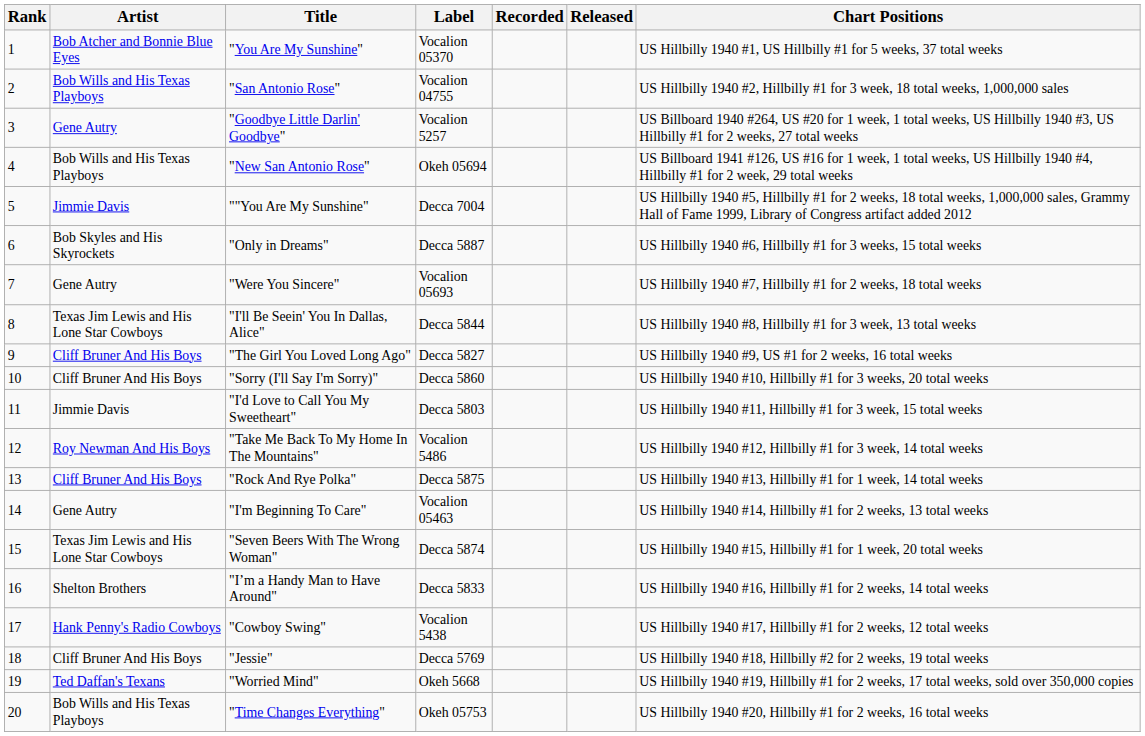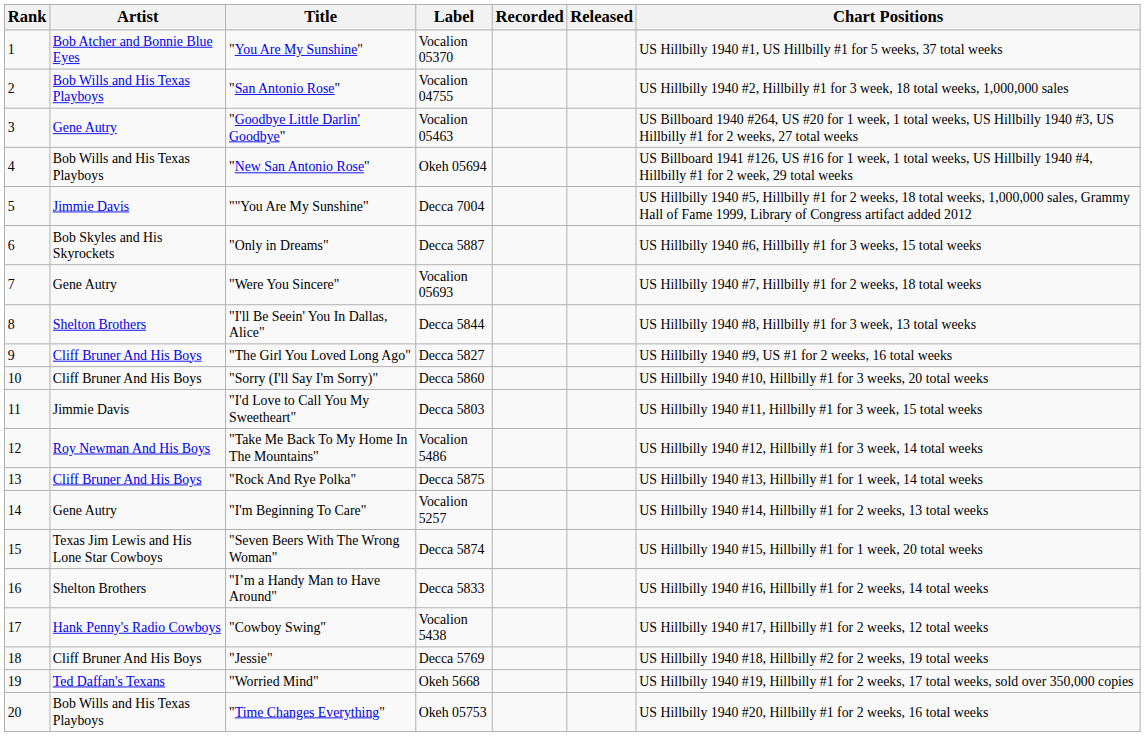 <table class="wikitable" style="font-size:95%">
 <tr>
 <th><big>Rank</big></th>
 <th><big>Artist</big></th>
 <th><big>Title</big></th>
 <th><big>Label</big></th>
 <th><big>Recorded</big></th>
 <th><big>Released</big></th>
 <th><big>Chart Positions</big></th>
 </tr>
 <tr>
 <td>1</td>
 <td><a href='#'>Bob Atcher and Bonnie Blue Eyes</a></td>
 <td>"<a href='#'>You Are My Sunshine</a>"</td>
 <td>Vocalion 05370</td>
 <td></td>
 <td></td>
 <td>US Hillbilly 1940 #1, US Hillbilly #1 for 5 weeks, 37 total weeks</td>
 </tr>
 <tr>
 <td>2</td>
 <td><a href='#'>Bob Wills and His Texas Playboys</a></td>
 <td>"<a href='#'>San Antonio Rose</a>"</td>
 <td>Vocalion 04755</td>
 <td></td>
 <td></td>
 <td>US Hillbilly 1940 #2, Hillbilly #1 for 3 week, 18 total weeks, 1,000,000 sales</td>
 </tr>
 <tr>
 <td>3</td>
 <td><a href='#'>Gene Autry</a></td>
 <td>"<a href='#'>Goodbye Little Darlin' Goodbye</a>"</td>
-<td>Vocalion 5257</td>
+<td>Vocalion 05463</td>
 <td></td>
 <td></td>
 <td>US Billboard 1940 #264, US #20 for 1 week, 1 total weeks, US Hillbilly 1940 #3, US Hillbilly #1 for 2 weeks, 27 total weeks</td>
 </tr>
 <tr>
 <td>4</td>
 <td>Bob Wills and His Texas Playboys</td>
 <td>"<a href='#'>New San Antonio Rose</a>"</td>
 <td>Okeh 05694</td>
 <td></td>
 <td></td>
 <td>US Billboard 1941 #126, US #16 for 1 week, 1 total weeks, US Hillbilly 1940 #4, Hillbilly #1 for 2 week, 29 total weeks</td>
 </tr>
 <tr>
 <td>5</td>
 <td><a href='#'>Jimmie Davis</a></td>
 <td>""You Are My Sunshine"</td>
 <td>Decca 7004</td>
 <td></td>
 <td></td>
 <td>US Hillbilly 1940 #5, Hillbilly #1 for 2 weeks, 18 total weeks, 1,000,000 sales, Grammy Hall of Fame 1999, Library of Congress artifact added 2012</td>
 </tr>
 <tr>
 <td>6</td>
 <td>Bob Skyles and His Skyrockets</td>
 <td>"Only in Dreams"</td>
 <td>Decca 5887</td>
 <td></td>
 <td></td>
 <td>US Hillbilly 1940 #6, Hillbilly #1 for 3 weeks, 15 total weeks</td>
 </tr>
 <tr>
 <td>7</td>
 <td>Gene Autry</td>
 <td>"Were You Sincere"</td>
 <td>Vocalion 05693</td>
 <td></td>
 <td></td>
 <td>US Hillbilly 1940 #7, Hillbilly #1 for 2 weeks, 18 total weeks</td>
 </tr>
 <tr>
 <td>8</td>
-<td>Texas Jim Lewis and His Lone Star Cowboys</td>
+<td><a href='#'>Shelton Brothers</a></td>
 <td>"I'll Be Seein' You In Dallas, Alice"</td>
 <td>Decca 5844</td>
 <td></td>
 <td></td>
 <td>US Hillbilly 1940 #8, Hillbilly #1 for 3 week, 13 total weeks</td>
 </tr>
 <tr>
 <td>9</td>
 <td><a href='#'>Cliff Bruner And His Boys</a></td>
 <td>"The Girl You Loved Long Ago"</td>
 <td>Decca 5827</td>
 <td></td>
 <td></td>
 <td>US Hillbilly 1940 #9, US #1 for 2 weeks, 16 total weeks</td>
 </tr>
 <tr>
 <td>10</td>
 <td>Cliff Bruner And His Boys</td>
 <td>"Sorry (I'll Say I'm Sorry)"</td>
 <td>Decca 5860</td>
 <td></td>
 <td></td>
 <td>US Hillbilly 1940 #10, Hillbilly #1 for 3 weeks, 20 total weeks</td>
 </tr>
 <tr>
 <td>11</td>
 <td>Jimmie Davis</td>
 <td>"I'd Love to Call You My Sweetheart"</td>
 <td>Decca 5803</td>
 <td></td>
 <td></td>
 <td>US Hillbilly 1940 #11, Hillbilly #1 for 3 week, 15 total weeks</td>
 </tr>
 <tr>
 <td>12</td>
 <td><a href='#'>Roy Newman And His Boys</a></td>
 <td>"Take Me Back To My Home In The Mountains"</td>
 <td>Vocalion 5486</td>
 <td></td>
 <td></td>
 <td>US Hillbilly 1940 #12, Hillbilly #1 for 3 week, 14 total weeks</td>
 </tr>
 <tr>
 <td>13</td>
 <td><a href='#'>Cliff Bruner And His Boys</a></td>
 <td>"Rock And Rye Polka"</td>
 <td>Decca 5875</td>
 <td></td>
 <td></td>
 <td>US Hillbilly 1940 #13, Hillbilly #1 for 1 week, 14 total weeks</td>
 </tr>
 <tr>
 <td>14</td>
 <td>Gene Autry</td>
 <td>"I'm Beginning To Care"</td>
-<td>Vocalion 05463</td>
+<td>Vocalion 5257</td>
 <td></td>
 <td></td>
 <td>US Hillbilly 1940 #14, Hillbilly #1 for 2 weeks, 13 total weeks</td>
 </tr>
 <tr>
 <td>15</td>
 <td>Texas Jim Lewis and His Lone Star Cowboys</td>
 <td>"Seven Beers With The Wrong Woman"</td>
 <td>Decca 5874</td>
 <td></td>
 <td></td>
 <td>US Hillbilly 1940 #15, Hillbilly #1 for 1 week, 20 total weeks</td>
 </tr>
 <tr>
 <td>16</td>
 <td>Shelton Brothers</td>
 <td>"I’m a Handy Man to Have Around"</td>
 <td>Decca 5833</td>
 <td></td>
 <td></td>
 <td>US Hillbilly 1940 #16, Hillbilly #1 for 2 weeks, 14 total weeks</td>
 </tr>
 <tr>
 <td>17</td>
 <td><a href='#'>Hank Penny's Radio Cowboys</a></td>
 <td>"Cowboy Swing"</td>
 <td>Vocalion 5438</td>
 <td></td>
 <td></td>
 <td>US Hillbilly 1940 #17, Hillbilly #1 for 2 weeks, 12 total weeks</td>
 </tr>
 <tr>
 <td>18</td>
 <td>Cliff Bruner And His Boys</td>
 <td>"Jessie"</td>
 <td>Decca 5769</td>
 <td></td>
 <td></td>
 <td>US Hillbilly 1940 #18, Hillbilly #2 for 2 weeks, 19 total weeks</td>
 </tr>
 <tr>
 <td>19</td>
 <td><a href='#'>Ted Daffan's Texans</a></td>
 <td>"Worried Mind"</td>
 <td>Okeh 5668</td>
 <td></td>
 <td></td>
 <td>US Hillbilly 1940 #19, Hillbilly #1 for 2 weeks, 17 total weeks, sold over 350,000 copies</td>
 </tr>
 <tr>
 <td>20</td>
 <td>Bob Wills and His Texas Playboys</td>
 <td>"<a href='#'>Time Changes Everything</a>"</td>
 <td>Okeh 05753</td>
 <td></td>
 <td></td>
 <td>US Hillbilly 1940 #20, Hillbilly #1 for 2 weeks, 16 total weeks</td>
 </tr>
 </table>
